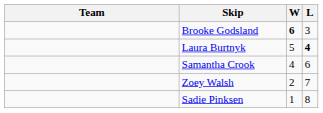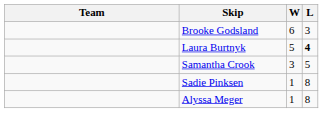 <table class="wikitable">
 <tr>
 <th width=250>Team</th>
 <th width=150>Skip</th>
 <th width=15>W</th>
 <th width=15>L</th>
 </tr>
 <tr>
 <td></td>
 <td><a href='#'>Brooke Godsland</a></td>
-<td><strong>6</strong></td>
+<td>6</td>
 <td>3</td>
 </tr>
 <tr>
 <td></td>
 <td><a href='#'>Laura Burtnyk</a></td>
 <td>5</td>
 <td><strong>4</strong></td>
 </tr>
 <tr>
 <td></td>
 <td><a href='#'>Samantha Crook</a></td>
-<td>4</td>
-<td>6</td>
-</tr>
-<tr>
-<td></td>
-<td><a href='#'>Zoey Walsh</a></td>
-<td>2</td>
-<td>7</td>
+<td>3</td>
+<td>5</td>
 </tr>
 <tr>
 <td></td>
 <td><a href='#'>Sadie Pinksen</a></td>
 <td>1</td>
 <td>8</td>
 </tr>
+<tr>
+<td></td>
+<td><a href='#'>Alyssa Meger</a></td>
+<td>1</td>
+<td>8</td>
+</tr>
 </table>
